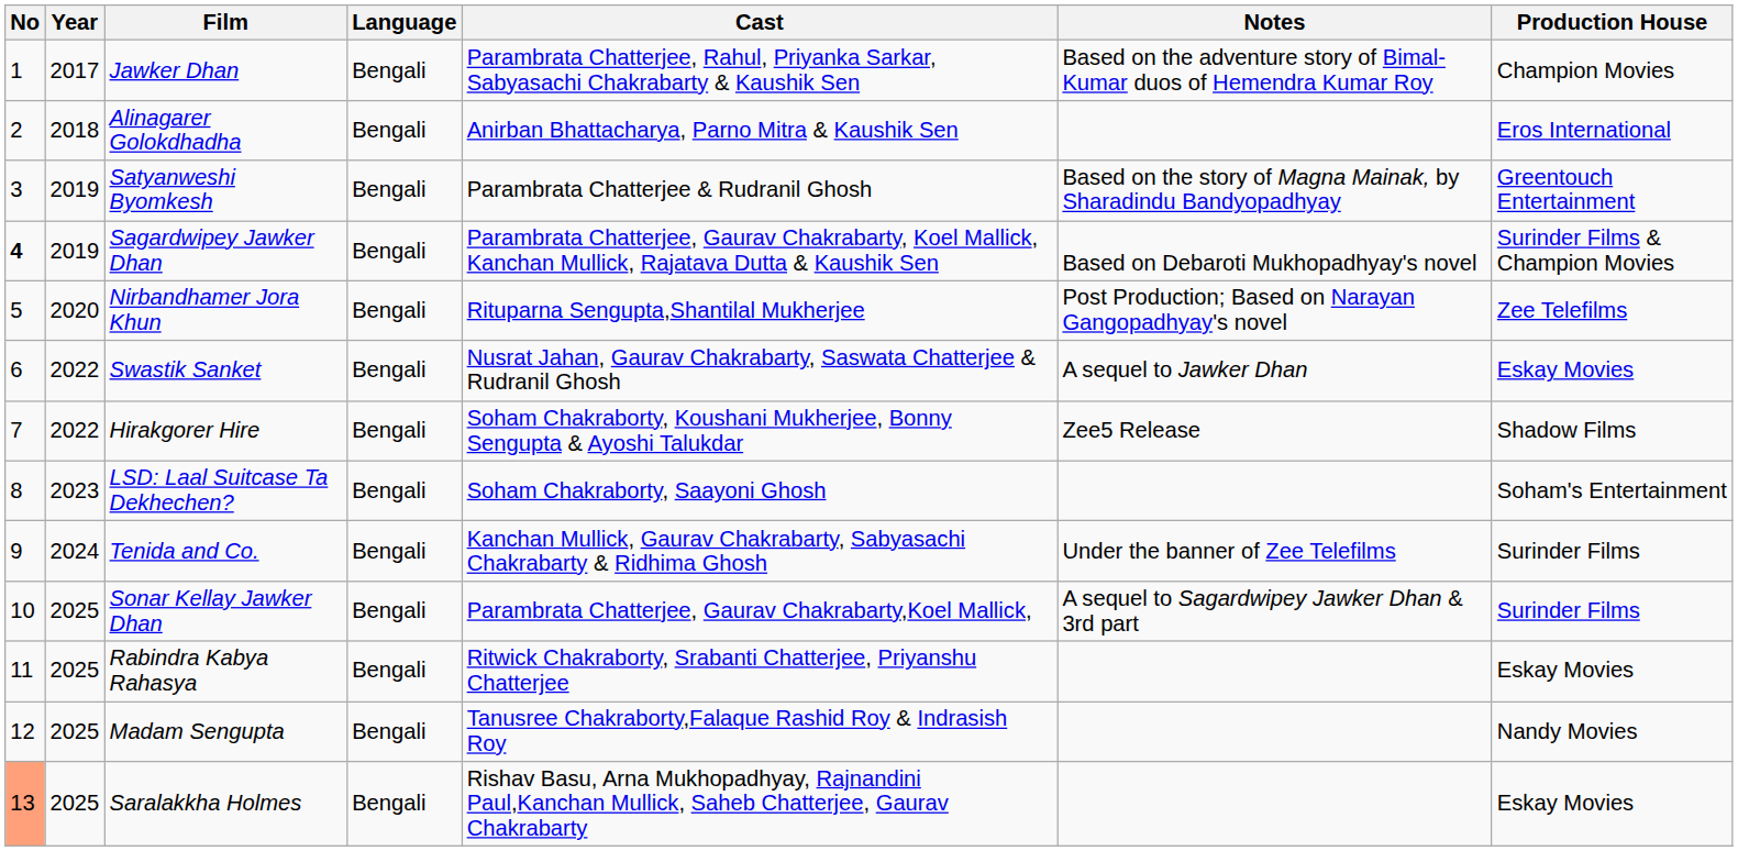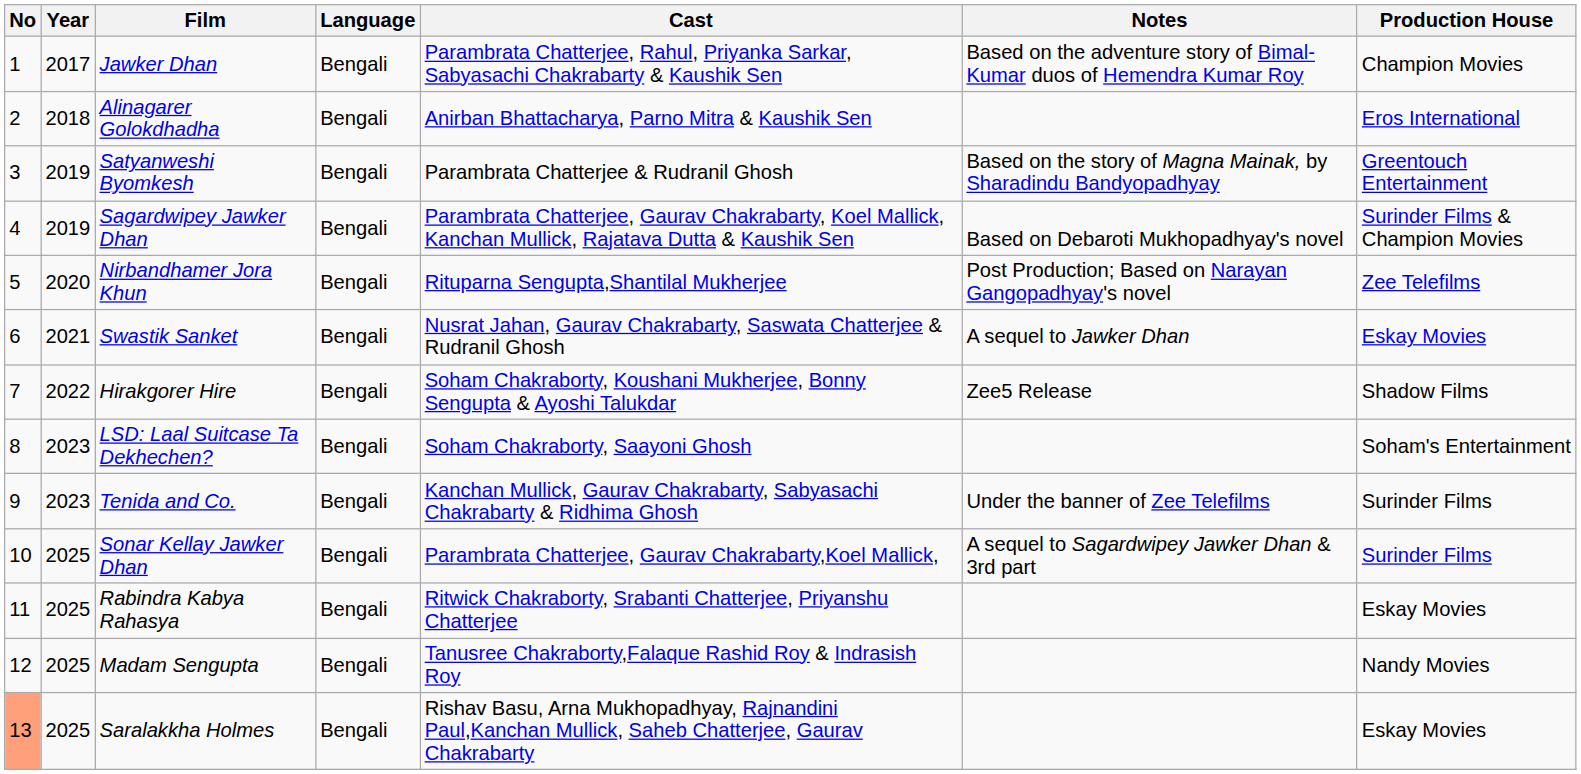 <table class="wikitable sortable">
 <tr>
 <th>No</th>
 <th>Year</th>
 <th>Film</th>
 <th>Language</th>
 <th>Cast</th>
 <th>Notes</th>
 <th>Production House</th>
 </tr>
 <tr>
 <td>1</td>
 <td>2017</td>
 <td><em><a href='#'>Jawker Dhan</a></em></td>
 <td>Bengali</td>
 <td><a href='#'>Parambrata Chatterjee</a>, <a href='#'>Rahul</a>, <a href='#'>Priyanka Sarkar</a>, <a href='#'>Sabyasachi Chakrabarty</a> & <a href='#'>Kaushik Sen</a></td>
 <td>Based on the adventure story of <a href='#'>Bimal-Kumar</a> duos of <a href='#'>Hemendra Kumar Roy</a></td>
 <td>Champion Movies</td>
 </tr>
 <tr>
 <td>2</td>
 <td>2018</td>
 <td><em><a href='#'>Alinagarer Golokdhadha</a></em></td>
 <td>Bengali</td>
 <td><a href='#'>Anirban Bhattacharya</a>, <a href='#'>Parno Mitra</a> & <a href='#'>Kaushik Sen</a></td>
 <td></td>
 <td><a href='#'>Eros International</a></td>
 </tr>
 <tr>
 <td>3</td>
 <td>2019</td>
 <td><em><a href='#'>Satyanweshi Byomkesh</a></em></td>
 <td>Bengali</td>
 <td>Parambrata Chatterjee & Rudranil Ghosh</td>
 <td>Based on the story of <em>Magna Mainak,</em> by <a href='#'>Sharadindu Bandyopadhyay</a></td>
 <td><a href='#'>Greentouch Entertainment</a></td>
 </tr>
 <tr>
-<td><strong>4</strong></td>
+<td>4</td>
 <td>2019</td>
 <td><em><a href='#'>Sagardwipey Jawker Dhan</a></em></td>
 <td>Bengali</td>
 <td><a href='#'>Parambrata Chatterjee</a>, <a href='#'>Gaurav Chakrabarty</a>, <a href='#'>Koel Mallick</a>, <a href='#'>Kanchan Mullick</a>, <a href='#'>Rajatava Dutta</a> & <a href='#'>Kaushik Sen</a></td>
 <td><br>Based on Debaroti Mukhopadhyay's novel</td>
 <td><a href='#'>Surinder Films</a> & Champion Movies</td>
 </tr>
 <tr>
 <td>5</td>
 <td>2020</td>
 <td><em><a href='#'>Nirbandhamer Jora Khun</a></em></td>
 <td>Bengali</td>
 <td><a href='#'>Rituparna Sengupta</a>,<a href='#'>Shantilal Mukherjee</a></td>
 <td>Post Production; Based on <a href='#'>Narayan Gangopadhyay</a>'s novel</td>
 <td><a href='#'>Zee Telefilms</a></td>
 </tr>
 <tr>
 <td>6</td>
-<td>2022</td>
+<td>2021</td>
 <td><em><a href='#'>Swastik Sanket</a></em></td>
 <td>Bengali</td>
 <td><a href='#'>Nusrat Jahan</a>, <a href='#'>Gaurav Chakrabarty</a>, <a href='#'>Saswata Chatterjee</a> & Rudranil Ghosh</td>
 <td>A sequel to <em>Jawker Dhan</em></td>
 <td><a href='#'>Eskay Movies</a></td>
 </tr>
 <tr>
 <td>7</td>
 <td>2022</td>
 <td><em>Hirakgorer Hire</em></td>
 <td>Bengali</td>
 <td><a href='#'>Soham Chakraborty</a>, <a href='#'>Koushani Mukherjee</a>, <a href='#'>Bonny Sengupta</a> & <a href='#'>Ayoshi Talukdar</a></td>
 <td>Zee5 Release</td>
 <td>Shadow Films</td>
 </tr>
 <tr>
 <td>8</td>
 <td>2023</td>
 <td><em><a href='#'>LSD: Laal Suitcase Ta Dekhechen?</a></em></td>
 <td>Bengali</td>
 <td><a href='#'>Soham Chakraborty</a>, <a href='#'>Saayoni Ghosh</a></td>
 <td></td>
 <td>Soham's Entertainment</td>
 </tr>
 <tr>
 <td>9</td>
-<td>2024</td>
+<td>2023</td>
 <td><em><a href='#'>Tenida and Co.</a></em></td>
 <td>Bengali</td>
 <td><a href='#'>Kanchan Mullick</a>, <a href='#'>Gaurav Chakrabarty</a>, <a href='#'>Sabyasachi Chakrabarty</a> & <a href='#'>Ridhima Ghosh</a></td>
 <td>Under the banner of <a href='#'>Zee Telefilms</a></td>
 <td>Surinder Films</td>
 </tr>
 <tr>
 <td>10</td>
 <td>2025</td>
 <td><em><a href='#'>Sonar Kellay Jawker Dhan</a></em></td>
 <td>Bengali</td>
 <td><a href='#'>Parambrata Chatterjee</a>, <a href='#'>Gaurav Chakrabarty</a>,<a href='#'>Koel Mallick</a>,</td>
 <td>A sequel to <em>Sagardwipey Jawker Dhan</em> & 3rd part</td>
 <td><a href='#'>Surinder Films</a></td>
 </tr>
 <tr>
 <td>11</td>
 <td>2025</td>
 <td><em>Rabindra Kabya Rahasya</em></td>
 <td>Bengali</td>
 <td><a href='#'>Ritwick Chakraborty</a>, <a href='#'>Srabanti Chatterjee</a>, <a href='#'>Priyanshu Chatterjee</a></td>
 <td></td>
 <td>Eskay Movies</td>
 </tr>
 <tr>
 <td>12</td>
 <td>2025</td>
 <td><em>Madam Sengupta</em></td>
 <td>Bengali</td>
 <td><a href='#'>Tanusree Chakraborty</a>,<a href='#'>Falaque Rashid Roy</a> & <a href='#'>Indrasish Roy</a></td>
 <td></td>
 <td>Nandy Movies</td>
 </tr>
 <tr>
 <td style="background: lightsalmon;">13</td>
 <td>2025</td>
 <td><em>Saralakkha Holmes</em></td>
 <td>Bengali</td>
 <td>Rishav Basu, Arna Mukhopadhyay, <a href='#'>Rajnandini Paul</a>,<a href='#'>Kanchan Mullick</a>, <a href='#'>Saheb Chatterjee</a>, <a href='#'>Gaurav Chakrabarty</a></td>
 <td></td>
 <td>Eskay Movies</td>
 </tr>
 <tr>
 </tr>
 </table>
